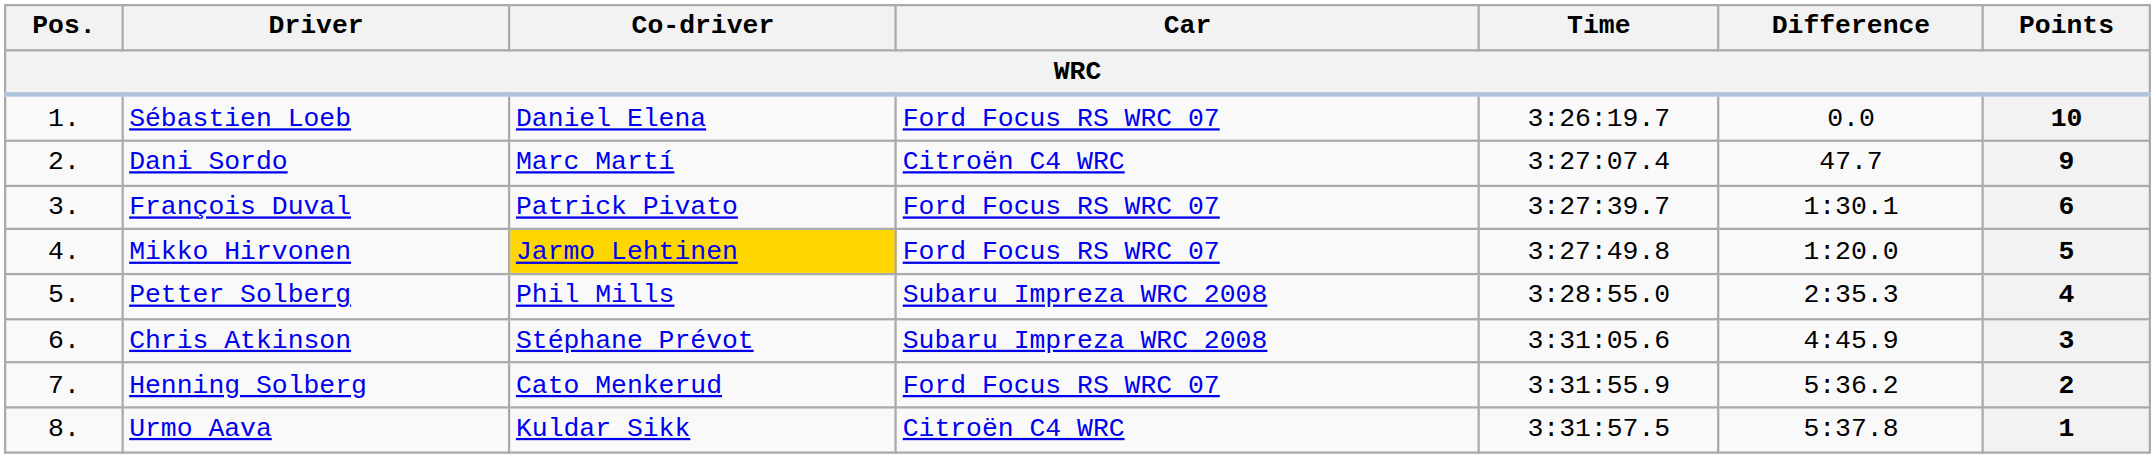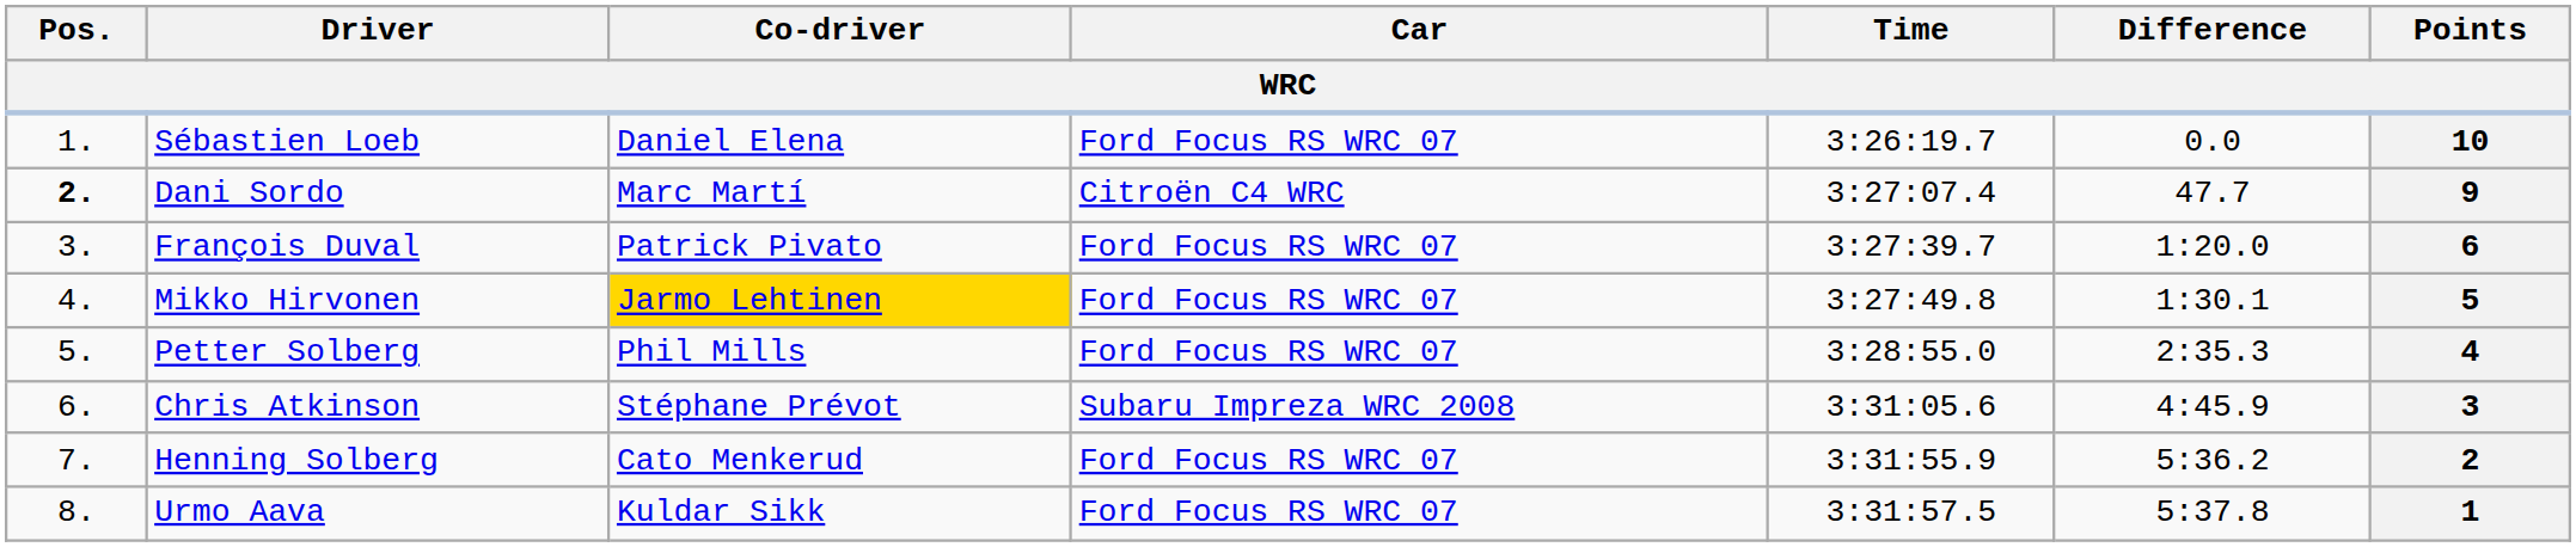 <table class="wikitable" width="100%" style="text-align: center; font-size: 90%; max-width: 950px;">
 <tr>
 <th>Pos.</th>
 <th>Driver</th>
 <th>Co-driver</th>
 <th>Car</th>
 <th>Time</th>
 <th>Difference</th>
 <th>Points</th>
 </tr>
 <tr>
 <th colspan="7" style="border-bottom: 2px solid LightSteelBlue;">WRC</th>
 </tr>
 <tr>
 <td>1.</td>
 <td align=left> <a href='#'>Sébastien Loeb</a></td>
 <td align=left> <a href='#'>Daniel Elena</a></td>
 <td align=left><a href='#'>Ford Focus RS WRC 07</a></td>
 <td>3:26:19.7</td>
 <td>0.0</td>
 <th>10</th>
 </tr>
 <tr>
-<td>2.</td>
+<td><strong>2.</strong></td>
 <td align=left> <a href='#'>Dani Sordo</a></td>
 <td align=left> <a href='#'>Marc Martí</a></td>
 <td align=left><a href='#'>Citroën C4 WRC</a></td>
 <td>3:27:07.4</td>
 <td>47.7</td>
 <th>9</th>
 </tr>
 <tr>
 <td>3.</td>
 <td align=left> <a href='#'>François Duval</a></td>
 <td align=left> <a href='#'>Patrick Pivato</a></td>
 <td align=left><a href='#'>Ford Focus RS WRC 07</a></td>
 <td>3:27:39.7</td>
-<td>1:30.1</td>
+<td>1:20.0</td>
 <th>6</th>
 </tr>
 <tr>
 <td>4.</td>
 <td align=left> <a href='#'>Mikko Hirvonen</a></td>
 <td align=left style="background: gold;"> <a href='#'>Jarmo Lehtinen</a></td>
 <td align=left><a href='#'>Ford Focus RS WRC 07</a></td>
 <td>3:27:49.8</td>
-<td>1:20.0</td>
+<td>1:30.1</td>
 <th>5</th>
 </tr>
 <tr>
 <td>5.</td>
 <td align=left> <a href='#'>Petter Solberg</a></td>
 <td align=left> <a href='#'>Phil Mills</a></td>
-<td align=left><a href='#'>Subaru Impreza WRC 2008</a></td>
+<td align=left><a href='#'>Ford Focus RS WRC 07</a></td>
 <td>3:28:55.0</td>
 <td>2:35.3</td>
 <th>4</th>
 </tr>
 <tr>
 <td>6.</td>
 <td align=left> <a href='#'>Chris Atkinson</a></td>
 <td align=left> <a href='#'>Stéphane Prévot</a></td>
 <td align=left><a href='#'>Subaru Impreza WRC 2008</a></td>
 <td>3:31:05.6</td>
 <td>4:45.9</td>
 <th>3</th>
 </tr>
 <tr>
 <td>7.</td>
 <td align=left> <a href='#'>Henning Solberg</a></td>
 <td align=left> <a href='#'>Cato Menkerud</a></td>
 <td align=left><a href='#'>Ford Focus RS WRC 07</a></td>
 <td>3:31:55.9</td>
 <td>5:36.2</td>
 <th>2</th>
 </tr>
 <tr>
 <td>8.</td>
 <td align=left> <a href='#'>Urmo Aava</a></td>
 <td align=left> <a href='#'>Kuldar Sikk</a></td>
-<td align=left><a href='#'>Citroën C4 WRC</a></td>
+<td align=left><a href='#'>Ford Focus RS WRC 07</a></td>
 <td>3:31:57.5</td>
 <td>5:37.8</td>
 <th>1</th>
 </tr>
 </table>
